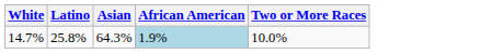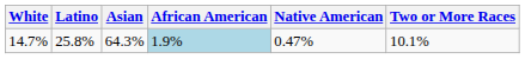 <table class="wikitable">
 <tr>
 <th><a href='#'>White</a></th>
 <th><a href='#'>Latino</a></th>
 <th><a href='#'>Asian</a></th>
 <th><a href='#'>African American</a></th>
+<th><a href='#'>Native American</a></th>
 <th><a href='#'>Two or More Races</a></th>
 </tr>
 <tr>
 <td>14.7%</td>
 <td>25.8%</td>
 <td>64.3%</td>
 <td style="background: lightblue;">1.9%</td>
-<td>10.0%</td>
+<td>0.47%</td>
+<td>10.1%</td>
 </tr>
 </table>
